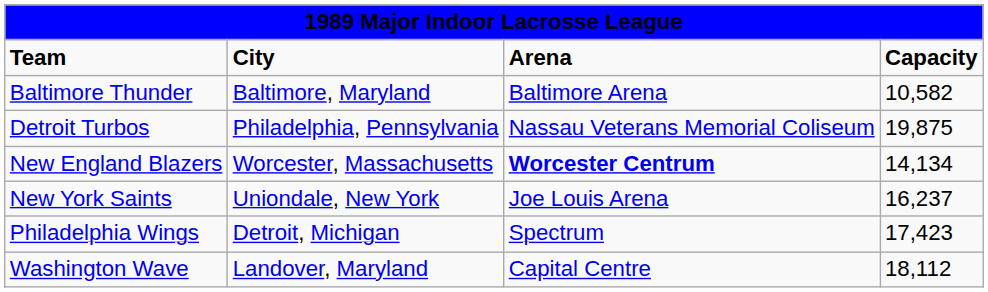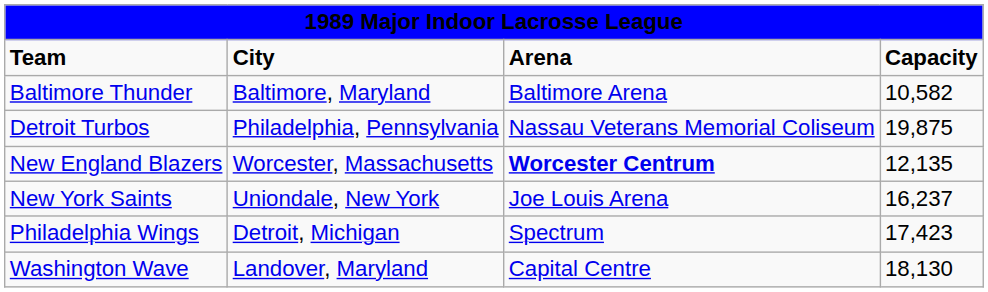 <table class="wikitable" style="width:auto">
 <tr>
 <td bgcolor="#0000FF" align="center" colspan="6"><strong><span>1989 Major Indoor Lacrosse League</span></strong></td>
 </tr>
 <tr>
 <td><strong>Team</strong></td>
 <td><strong>City</strong></td>
 <td><strong>Arena</strong></td>
 <td><strong>Capacity</strong></td>
 </tr>
 <tr>
 <td><a href='#'>Baltimore Thunder</a></td>
 <td><a href='#'>Baltimore</a>, <a href='#'>Maryland</a></td>
 <td><a href='#'>Baltimore Arena</a></td>
 <td>10,582</td>
 </tr>
 <tr>
 <td><a href='#'>Detroit Turbos</a></td>
 <td><a href='#'>Philadelphia</a>, <a href='#'>Pennsylvania</a></td>
 <td><a href='#'>Nassau Veterans Memorial Coliseum</a></td>
 <td>19,875</td>
 </tr>
 <tr>
 <td><a href='#'>New England Blazers</a></td>
 <td><a href='#'>Worcester</a>, <a href='#'>Massachusetts</a></td>
 <td><strong><a href='#'>Worcester Centrum</a></strong></td>
-<td>14,134</td>
+<td>12,135</td>
 </tr>
 <tr>
 <td><a href='#'>New York Saints</a></td>
 <td><a href='#'>Uniondale</a>, <a href='#'>New York</a></td>
 <td><a href='#'>Joe Louis Arena</a></td>
 <td>16,237</td>
 </tr>
 <tr>
 <td><a href='#'>Philadelphia Wings</a></td>
 <td><a href='#'>Detroit</a>, <a href='#'>Michigan</a></td>
 <td><a href='#'>Spectrum</a></td>
 <td>17,423</td>
 </tr>
 <tr>
 <td><a href='#'>Washington Wave</a></td>
 <td><a href='#'>Landover</a>, <a href='#'>Maryland</a></td>
 <td><a href='#'>Capital Centre</a></td>
-<td>18,112</td>
+<td>18,130</td>
 </tr>
 </table>
